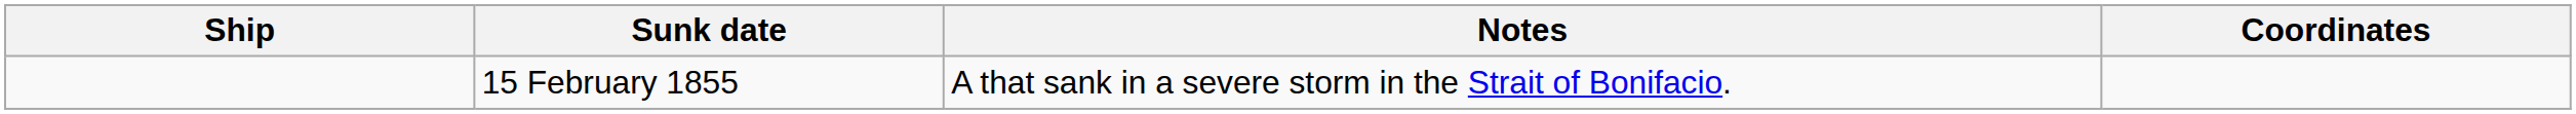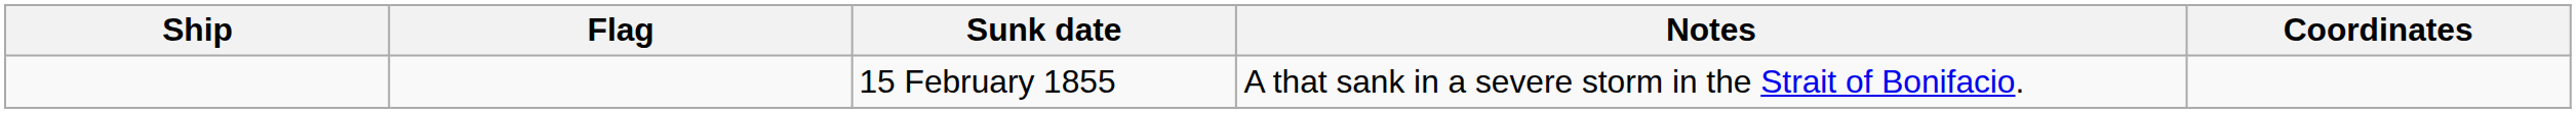 <table class=wikitable | style = "width:100%">
 <tr>
 <th style="width:15%">Ship</th>
+<th style="width:18%">Flag</th>
 <th style="width:15%">Sunk date</th>
 <th style="width:37%">Notes</th>
 <th style="width:15%">Coordinates</th>
 </tr>
 <tr>
 <td></td>
+<td></td>
 <td>15 February 1855</td>
 <td>A  that sank in a severe storm in the <a href='#'>Strait of Bonifacio</a>.</td>
 <td></td>
 </tr>
 </table>
